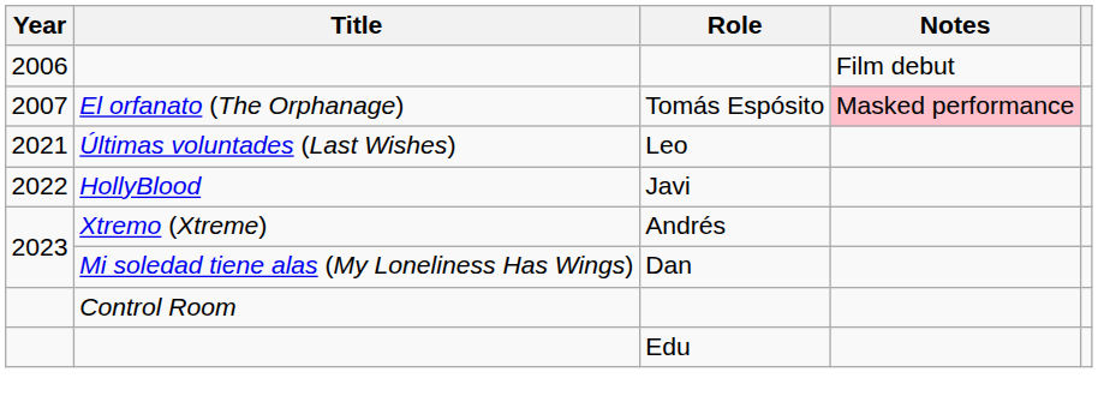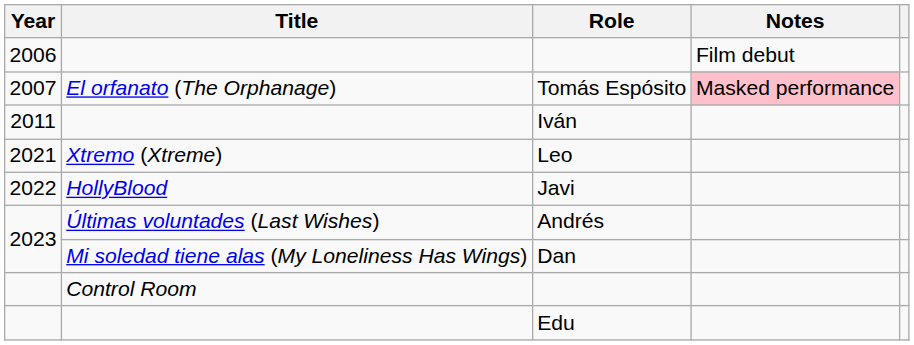 <table class="wikitable sortable">
 <tr>
 <th>Year</th>
 <th>Title</th>
 <th>Role</th>
 <th class="unsortable">Notes</th>
 <th></th>
 </tr>
 <tr>
 <td align = "center">2006</td>
 <td><em></em></td>
 <td></td>
 <td>Film debut</td>
 <td align = "center"></td>
 </tr>
 <tr>
 <td align = "center">2007</td>
 <td><em><a href='#'>El orfanato</a></em> (<em>The Orphanage</em>)</td>
 <td>Tomás Espósito</td>
 <td style="background: pink;">Masked performance</td>
 <td align = "center"></td>
 </tr>
 <tr>
+<td align = "center">2011</td>
+<td><em></em></td>
+<td>Iván</td>
+<td></td>
+<td align = "center"></td>
+</tr>
+<tr>
 <td align = "center">2021</td>
-<td><em><a href='#'>Últimas voluntades</a></em> (<em>Last Wishes</em>)</td>
+<td><em><a href='#'>Xtremo</a></em> (<em>Xtreme</em>)</td>
 <td>Leo</td>
 <td></td>
 <td align = "center"></td>
 </tr>
 <tr>
 <td align = "center">2022</td>
 <td><em><a href='#'>HollyBlood</a></em></td>
 <td>Javi</td>
 <td></td>
 <td align = "center"></td>
 </tr>
 <tr>
 <td rowspan = "2" align = "center">2023</td>
-<td><em><a href='#'>Xtremo</a></em> (<em>Xtreme</em>)</td>
+<td><em><a href='#'>Últimas voluntades</a></em> (<em>Last Wishes</em>)</td>
 <td>Andrés</td>
 <td></td>
 <td align = "center"></td>
 </tr>
 <tr>
 <td><em><a href='#'>Mi soledad tiene alas</a></em> (<em>My Loneliness Has Wings</em>)</td>
 <td>Dan</td>
 <td></td>
 <td align = "center"></td>
 </tr>
 <tr>
 <td></td>
 <td><em>Control Room</em></td>
 <td></td>
 <td></td>
 <td align = "center"></td>
 </tr>
 <tr>
 <td></td>
 <td></td>
 <td>Edu</td>
 <td></td>
 <td></td>
 </tr>
 </table>
